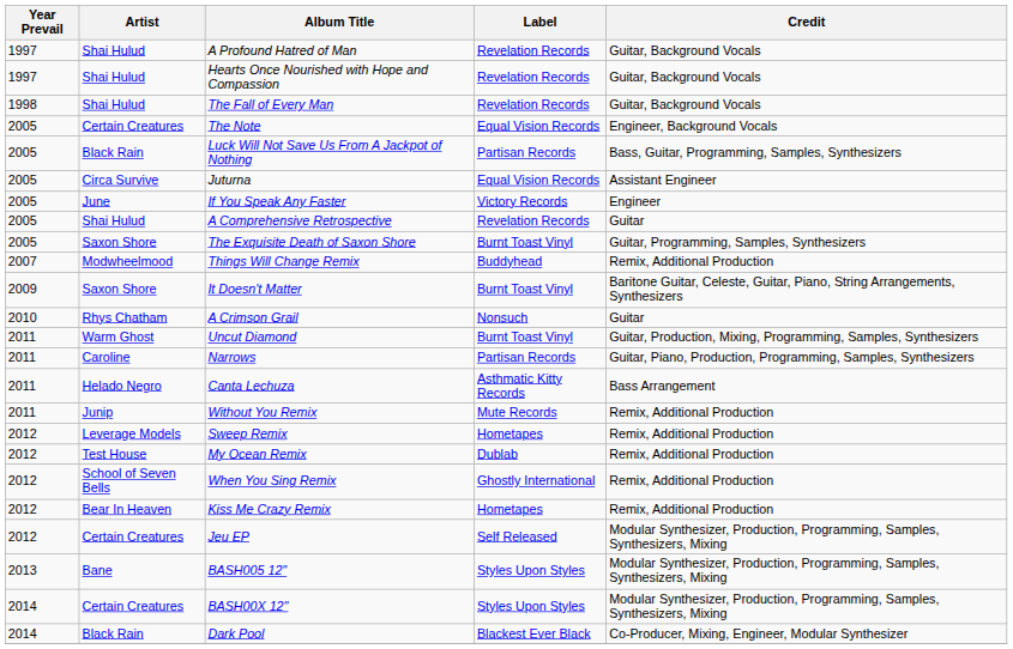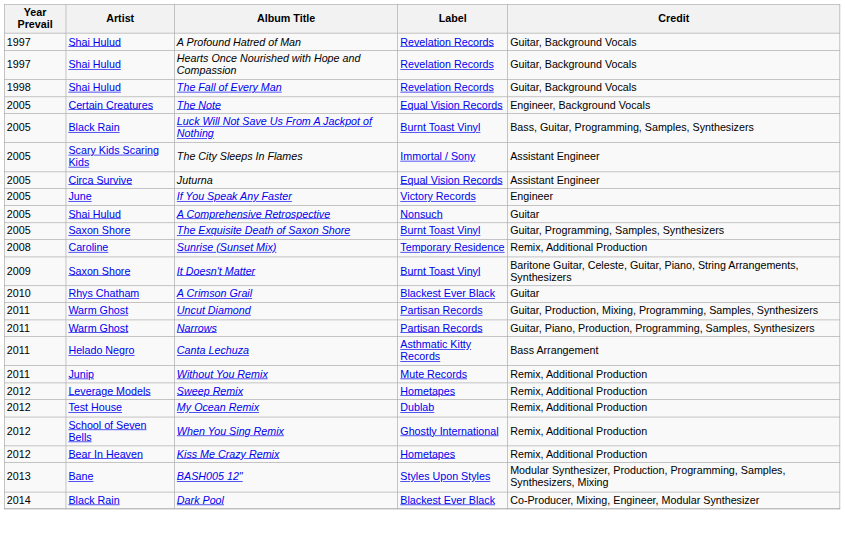 <table class="wikitable sortable">
 <tr>
 <th>Year Prevail</th>
 <th>Artist</th>
 <th>Album Title</th>
 <th>Label</th>
 <th>Credit</th>
 </tr>
 <tr>
 <td>1997</td>
 <td><a href='#'>Shai Hulud</a></td>
 <td><em>A Profound Hatred of Man</em></td>
 <td><a href='#'>Revelation Records</a></td>
 <td>Guitar, Background Vocals</td>
 </tr>
 <tr>
 <td>1997</td>
 <td><a href='#'>Shai Hulud</a></td>
 <td><em>Hearts Once Nourished with Hope and Compassion</em></td>
 <td><a href='#'>Revelation Records</a></td>
 <td>Guitar, Background Vocals</td>
 </tr>
 <tr>
 <td>1998</td>
 <td><a href='#'>Shai Hulud</a></td>
 <td><em><a href='#'>The Fall of Every Man</a></em></td>
 <td><a href='#'>Revelation Records</a></td>
 <td>Guitar,  Background Vocals</td>
 </tr>
 <tr>
 <td>2005</td>
 <td><a href='#'>Certain Creatures</a></td>
 <td><em><a href='#'>The Note</a></em></td>
 <td><a href='#'>Equal Vision Records</a></td>
 <td>Engineer, Background Vocals</td>
 </tr>
 <tr>
 <td>2005</td>
 <td><a href='#'>Black Rain</a></td>
 <td><em><a href='#'>Luck Will Not Save Us From A Jackpot of Nothing</a></em></td>
-<td><a href='#'>Partisan Records</a></td>
+<td><a href='#'>Burnt Toast Vinyl</a></td>
 <td>Bass, Guitar, Programming, Samples, Synthesizers</td>
+</tr>
+<tr>
+<td>2005</td>
+<td><a href='#'>Scary Kids Scaring Kids</a></td>
+<td><em>The City Sleeps In Flames</em></td>
+<td><a href='#'>Immortal / Sony</a></td>
+<td>Assistant Engineer</td>
 </tr>
 <tr>
 <td>2005</td>
 <td><a href='#'>Circa Survive</a></td>
 <td><em>Juturna</em></td>
 <td><a href='#'>Equal Vision Records</a></td>
 <td>Assistant Engineer</td>
 </tr>
 <tr>
 <td>2005</td>
 <td><a href='#'>June</a></td>
 <td><em><a href='#'>If You Speak Any Faster</a></em></td>
 <td><a href='#'>Victory Records</a></td>
 <td>Engineer</td>
 </tr>
 <tr>
 <td>2005</td>
 <td><a href='#'>Shai Hulud</a></td>
 <td><em><a href='#'>A Comprehensive Retrospective</a></em></td>
-<td><a href='#'>Revelation Records</a></td>
+<td><a href='#'>Nonsuch</a></td>
 <td>Guitar</td>
 </tr>
 <tr>
 <td>2005</td>
 <td><a href='#'>Saxon Shore</a></td>
 <td><em><a href='#'>The Exquisite Death of Saxon Shore</a></em></td>
 <td><a href='#'>Burnt Toast Vinyl</a></td>
 <td>Guitar, Programming, Samples, Synthesizers</td>
 </tr>
 <tr>
-<td>2007</td>
-<td><a href='#'>Modwheelmood</a></td>
-<td><em><a href='#'>Things Will Change Remix</a></em></td>
-<td><a href='#'>Buddyhead</a></td>
+<td>2008</td>
+<td><a href='#'>Caroline</a></td>
+<td><em><a href='#'>Sunrise (Sunset Mix)</a></em></td>
+<td><a href='#'>Temporary Residence</a></td>
 <td>Remix, Additional Production</td>
 </tr>
 <tr>
 <td>2009</td>
 <td><a href='#'>Saxon Shore</a></td>
 <td><em><a href='#'>It Doesn't Matter</a></em></td>
 <td><a href='#'>Burnt Toast Vinyl</a></td>
 <td>Baritone Guitar, Celeste, Guitar, Piano, String Arrangements, Synthesizers</td>
 </tr>
 <tr>
 <td>2010</td>
 <td><a href='#'>Rhys Chatham</a></td>
 <td><em><a href='#'>A Crimson Grail</a></em></td>
-<td><a href='#'>Nonsuch</a></td>
+<td><a href='#'>Blackest Ever Black</a></td>
 <td>Guitar</td>
 </tr>
 <tr>
 <td>2011</td>
 <td><a href='#'>Warm Ghost</a></td>
 <td><em><a href='#'>Uncut Diamond</a></em></td>
-<td><a href='#'>Burnt Toast Vinyl</a></td>
+<td><a href='#'>Partisan Records</a></td>
 <td>Guitar, Production, Mixing, Programming, Samples, Synthesizers</td>
 </tr>
 <tr>
 <td>2011</td>
-<td><a href='#'>Caroline</a></td>
+<td><a href='#'>Warm Ghost</a></td>
 <td><em><a href='#'>Narrows</a></em></td>
 <td><a href='#'>Partisan Records</a></td>
 <td>Guitar, Piano, Production, Programming, Samples, Synthesizers</td>
 </tr>
 <tr>
 <td>2011</td>
 <td><a href='#'>Helado Negro</a></td>
 <td><em><a href='#'>Canta Lechuza</a></em></td>
 <td><a href='#'>Asthmatic Kitty Records</a></td>
 <td>Bass Arrangement</td>
 </tr>
 <tr>
 <td>2011</td>
 <td><a href='#'>Junip</a></td>
 <td><em><a href='#'>Without You Remix</a></em></td>
 <td><a href='#'>Mute Records</a></td>
 <td>Remix, Additional Production</td>
 </tr>
 <tr>
 <td>2012</td>
 <td><a href='#'>Leverage Models</a></td>
 <td><em><a href='#'>Sweep Remix</a></em></td>
 <td><a href='#'>Hometapes</a></td>
 <td>Remix, Additional Production</td>
 </tr>
 <tr>
 <td>2012</td>
 <td><a href='#'>Test House</a></td>
 <td><em><a href='#'>My Ocean Remix</a></em></td>
 <td><a href='#'>Dublab</a></td>
 <td>Remix, Additional Production</td>
 </tr>
 <tr>
 <td>2012</td>
 <td><a href='#'>School of Seven Bells</a></td>
 <td><em><a href='#'>When You Sing Remix</a></em></td>
 <td><a href='#'>Ghostly International</a></td>
 <td>Remix, Additional Production</td>
 </tr>
 <tr>
 <td>2012</td>
 <td><a href='#'>Bear In Heaven</a></td>
 <td><em><a href='#'>Kiss Me Crazy Remix</a></em></td>
 <td><a href='#'>Hometapes</a></td>
 <td>Remix, Additional Production</td>
 </tr>
 <tr>
-<td>2012</td>
-<td><a href='#'>Certain Creatures</a></td>
-<td><em><a href='#'>Jeu EP</a></em></td>
-<td><a href='#'>Self Released</a></td>
-<td>Modular Synthesizer, Production, Programming, Samples, Synthesizers, Mixing</td>
-</tr>
-<tr>
 <td>2013</td>
 <td><a href='#'>Bane</a></td>
 <td><em><a href='#'>BASH005 12"</a></em></td>
-<td><a href='#'>Styles Upon Styles</a></td>
-<td>Modular Synthesizer, Production, Programming, Samples, Synthesizers, Mixing</td>
-</tr>
-<tr>
-<td>2014</td>
-<td><a href='#'>Certain Creatures</a></td>
-<td><em><a href='#'>BASH00X 12"</a></em></td>
 <td><a href='#'>Styles Upon Styles</a></td>
 <td>Modular Synthesizer, Production, Programming, Samples, Synthesizers, Mixing</td>
 </tr>
 <tr>
 <td>2014</td>
 <td><a href='#'>Black Rain</a></td>
 <td><em><a href='#'>Dark Pool</a></em></td>
 <td><a href='#'>Blackest Ever Black</a></td>
 <td>Co-Producer, Mixing, Engineer, Modular Synthesizer</td>
 </tr>
 <tr>
 </tr>
 </table>
